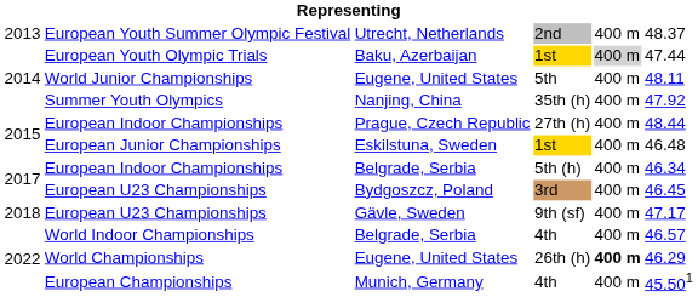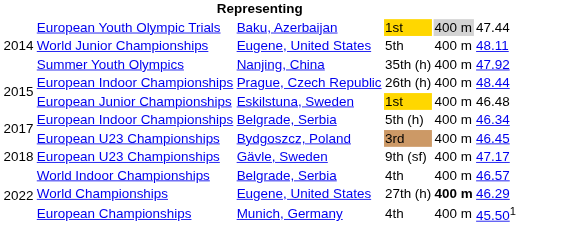 <table>
 <tr>
 <th colspan="6">Representing </th>
-</tr>
-<tr>
-<td>2013</td>
-<td><a href='#'>European Youth Summer Olympic Festival</a></td>
-<td><a href='#'>Utrecht, Netherlands</a></td>
-<td bgcolor=silver>2nd</td>
-<td>400 m</td>
-<td>48.37</td>
 </tr>
 <tr>
 <td rowspan=3>2014</td>
 <td><a href='#'>European Youth Olympic Trials</a></td>
 <td><a href='#'>Baku, Azerbaijan</a></td>
 <td bgcolor=gold>1st</td>
 <td style="background: lightgrey;">400 m</td>
 <td>47.44</td>
 </tr>
 <tr>
 <td><a href='#'>World Junior Championships</a></td>
 <td><a href='#'>Eugene, United States</a></td>
 <td>5th</td>
 <td>400 m</td>
 <td><a href='#'>48.11</a></td>
 </tr>
 <tr>
 <td><a href='#'>Summer Youth Olympics</a></td>
 <td><a href='#'>Nanjing, China</a></td>
 <td>35th (h)</td>
 <td>400 m</td>
 <td><a href='#'>47.92</a></td>
 </tr>
 <tr>
 <td rowspan=2>2015</td>
 <td><a href='#'>European Indoor Championships</a></td>
 <td><a href='#'>Prague, Czech Republic</a></td>
-<td>27th (h)</td>
+<td>26th (h)</td>
 <td>400 m</td>
 <td><a href='#'>48.44</a></td>
 </tr>
 <tr>
 <td><a href='#'>European Junior Championships</a></td>
 <td><a href='#'>Eskilstuna, Sweden</a></td>
 <td bgcolor=gold>1st</td>
 <td>400 m</td>
 <td>46.48</td>
 </tr>
 <tr>
 <td rowspan=2>2017</td>
 <td><a href='#'>European Indoor Championships</a></td>
 <td><a href='#'>Belgrade, Serbia</a></td>
 <td>5th (h)</td>
 <td>400 m</td>
 <td><a href='#'>46.34</a></td>
 </tr>
 <tr>
 <td><a href='#'>European U23 Championships</a></td>
 <td><a href='#'>Bydgoszcz, Poland</a></td>
 <td bgcolor=cc9966>3rd</td>
 <td>400 m</td>
 <td><a href='#'>46.45</a></td>
 </tr>
 <tr>
 <td>2018</td>
 <td><a href='#'>European U23 Championships</a></td>
 <td><a href='#'>Gävle, Sweden</a></td>
 <td>9th (sf)</td>
 <td>400 m</td>
 <td><a href='#'>47.17</a></td>
 </tr>
 <tr>
 <td rowspan=3>2022</td>
 <td><a href='#'>World Indoor Championships</a></td>
 <td><a href='#'>Belgrade, Serbia</a></td>
 <td>4th</td>
 <td>400 m</td>
 <td><a href='#'>46.57</a></td>
 </tr>
 <tr>
 <td><a href='#'>World Championships</a></td>
 <td><a href='#'>Eugene, United States</a></td>
-<td>26th (h)</td>
+<td>27th (h)</td>
 <td><strong>400 m</strong></td>
 <td><a href='#'>46.29</a></td>
 </tr>
 <tr>
 <td><a href='#'>European Championships</a></td>
 <td><a href='#'>Munich, Germany</a></td>
 <td>4th</td>
 <td>400 m</td>
 <td><a href='#'>45.50</a><sup>1</sup></td>
 </tr>
 </table>
